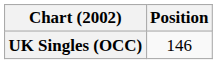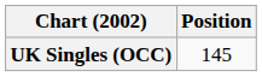 <table class="wikitable plainrowheaders" style="text-align:center">
 <tr>
 <th>Chart (2002)</th>
 <th>Position</th>
 </tr>
 <tr>
 <th scope="row">UK Singles (OCC)</th>
-<td>146</td>
+<td>145</td>
 </tr>
 </table>
